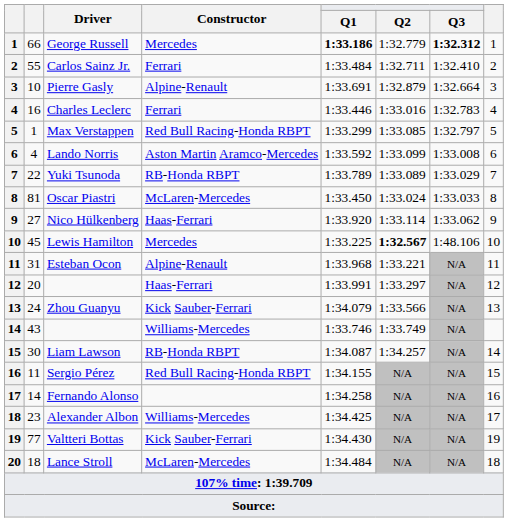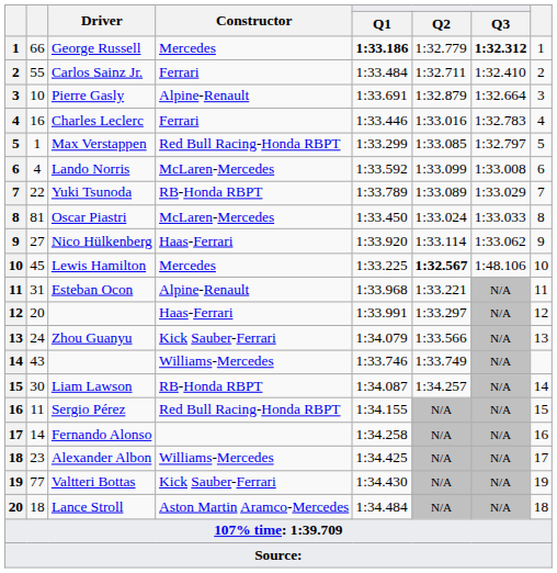 <table class="wikitable sortable" style="font-size: 85%;">
 <tr>
 <th rowspan="2"></th>
 <th rowspan="2"></th>
 <th rowspan="2">Driver</th>
 <th rowspan="2">Constructor</th>
 <th colspan="3" style="background:#eaecf0; text-align:center;"></th>
 <th rowspan="2"></th>
 </tr>
 <tr>
 <th scope="col">Q1</th>
 <th scope="col">Q2</th>
 <th scope="col">Q3</th>
 </tr>
 <tr>
 <th scope="row">1</th>
 <td align="center">66</td>
 <td data-sort-value="RUS"> <a href='#'>George Russell</a></td>
 <td><a href='#'>Mercedes</a></td>
 <td><strong>1:33.186</strong></td>
 <td>1:32.779</td>
 <td><strong>1:32.312</strong></td>
 <td align="center">1</td>
 </tr>
 <tr>
 <th scope="row">2</th>
 <td align="center">55</td>
 <td data-sort-value="SAI"> <a href='#'>Carlos Sainz Jr.</a></td>
 <td><a href='#'>Ferrari</a></td>
 <td>1:33.484</td>
 <td>1:32.711</td>
 <td>1:32.410</td>
 <td align="center">2</td>
 </tr>
 <tr>
 <th scope="row">3</th>
 <td align="center">10</td>
 <td data-sort-value="GAS"> <a href='#'>Pierre Gasly</a></td>
 <td><a href='#'>Alpine</a>-<a href='#'>Renault</a></td>
 <td>1:33.691</td>
 <td>1:32.879</td>
 <td>1:32.664</td>
 <td align="center">3</td>
 </tr>
 <tr>
 <th scope="row">4</th>
 <td align="center">16</td>
 <td data-sort-value="LEC"> <a href='#'>Charles Leclerc</a></td>
 <td><a href='#'>Ferrari</a></td>
 <td>1:33.446</td>
 <td>1:33.016</td>
 <td>1:32.783</td>
 <td align="center">4</td>
 </tr>
 <tr>
 <th scope="row">5</th>
 <td align="center">1</td>
 <td data-sort-value="VER"> <a href='#'>Max Verstappen</a></td>
 <td><a href='#'>Red Bull Racing</a>-<a href='#'>Honda RBPT</a></td>
 <td>1:33.299</td>
 <td>1:33.085</td>
 <td>1:32.797</td>
 <td align="center">5</td>
 </tr>
 <tr>
 <th scope="row">6</th>
 <td align="center">4</td>
 <td data-sort-value="NOR"> <a href='#'>Lando Norris</a></td>
-<td><a href='#'>Aston Martin</a> <a href='#'>Aramco</a>-<a href='#'>Mercedes</a></td>
+<td><a href='#'>McLaren</a>-<a href='#'>Mercedes</a></td>
 <td>1:33.592</td>
 <td>1:33.099</td>
 <td>1:33.008</td>
 <td align="center">6</td>
 </tr>
 <tr>
 <th scope="row">7</th>
 <td align="center">22</td>
 <td data-sort-value="TSU"> <a href='#'>Yuki Tsunoda</a></td>
 <td><a href='#'>RB</a>-<a href='#'>Honda RBPT</a></td>
 <td>1:33.789</td>
 <td>1:33.089</td>
 <td>1:33.029</td>
 <td align="center">7</td>
 </tr>
 <tr>
 <th scope="row">8</th>
 <td align="center">81</td>
 <td data-sort-value="PIA"> <a href='#'>Oscar Piastri</a></td>
 <td><a href='#'>McLaren</a>-<a href='#'>Mercedes</a></td>
 <td>1:33.450</td>
 <td>1:33.024</td>
 <td>1:33.033</td>
 <td align="center">8</td>
 </tr>
 <tr>
 <th scope="row">9</th>
 <td align="center">27</td>
 <td data-sort-value="HUL"> <a href='#'>Nico Hülkenberg</a></td>
 <td><a href='#'>Haas</a>-<a href='#'>Ferrari</a></td>
 <td>1:33.920</td>
 <td>1:33.114</td>
 <td>1:33.062</td>
 <td align="center">9</td>
 </tr>
 <tr>
 <th scope="row">10</th>
 <td align="center">45</td>
 <td data-sort-value="HAM"> <a href='#'>Lewis Hamilton</a></td>
 <td><a href='#'>Mercedes</a></td>
 <td>1:33.225</td>
 <td><strong>1:32.567</strong></td>
 <td>1:48.106</td>
 <td align="center">10</td>
 </tr>
 <tr>
 <th scope="row">11</th>
 <td align="center">31</td>
 <td data-sort-value="OCO"> <a href='#'>Esteban Ocon</a></td>
 <td><a href='#'>Alpine</a>-<a href='#'>Renault</a></td>
 <td>1:33.968</td>
 <td>1:33.221</td>
 <td style="background: silver" align="center" data-sort-value="11"><small>N/A</small></td>
 <td align="center">11</td>
 </tr>
 <tr>
 <th scope="row">12</th>
 <td align="center">20</td>
 <td data-sort-value="MAG"></td>
 <td><a href='#'>Haas</a>-<a href='#'>Ferrari</a></td>
 <td>1:33.991</td>
 <td>1:33.297</td>
 <td style="background: silver" align="center" data-sort-value="12"><small>N/A</small></td>
 <td align="center">12</td>
 </tr>
 <tr>
 <th scope="row">13</th>
 <td align="center">24</td>
 <td data-sort-value="ZHO"> <a href='#'>Zhou Guanyu</a></td>
 <td><a href='#'>Kick</a> <a href='#'>Sauber</a>-<a href='#'>Ferrari</a></td>
 <td>1:34.079</td>
 <td>1:33.566</td>
 <td style="background: silver" align="center" data-sort-value="13"><small>N/A</small></td>
 <td align="center">13</td>
 </tr>
 <tr>
 <th scope="row">14</th>
 <td align="center">43</td>
 <td data-sort-value="COL"></td>
 <td><a href='#'>Williams</a>-<a href='#'>Mercedes</a></td>
 <td>1:33.746</td>
 <td>1:33.749</td>
 <td style="background: silver" align="center" data-sort-value="14"><small>N/A</small></td>
 <td data-sort-value="20" align="center"></td>
 </tr>
 <tr>
 <th scope="row">15</th>
 <td align="center">30</td>
 <td data-sort-value="LAW"> <a href='#'>Liam Lawson</a></td>
 <td nowrap><a href='#'>RB</a>-<a href='#'>Honda RBPT</a></td>
 <td>1:34.087</td>
 <td>1:34.257</td>
 <td style="background: silver" align="center" data-sort-value="15"><small>N/A</small></td>
 <td align="center">14</td>
 </tr>
 <tr>
 <th scope="row">16</th>
 <td align="center">11</td>
 <td data-sort-value="PER"> <a href='#'>Sergio Pérez</a></td>
 <td><a href='#'>Red Bull Racing</a>-<a href='#'>Honda RBPT</a></td>
 <td>1:34.155</td>
 <td style="background: silver" align="center" data-sort-value="16"><small>N/A</small></td>
 <td style="background: silver" align="center" data-sort-value="16"><small>N/A</small></td>
 <td align="center">15</td>
 </tr>
 <tr>
 <th scope="row">17</th>
 <td align="center">14</td>
 <td data-sort-value="ALO"> <a href='#'>Fernando Alonso</a></td>
 <td></td>
 <td>1:34.258</td>
 <td style="background: silver" align="center" data-sort-value="17"><small>N/A</small></td>
 <td style="background: silver" align="center" data-sort-value="17"><small>N/A</small></td>
 <td align="center">16</td>
 </tr>
 <tr>
 <th scope="row">18</th>
 <td align="center">23</td>
 <td data-sort-value="ALB"> <a href='#'>Alexander Albon</a></td>
 <td><a href='#'>Williams</a>-<a href='#'>Mercedes</a></td>
 <td>1:34.425</td>
 <td style="background: silver" align="center" data-sort-value="18"><small>N/A</small></td>
 <td style="background: silver" align="center" data-sort-value="18"><small>N/A</small></td>
 <td align="center">17</td>
 </tr>
 <tr>
 <th scope="row">19</th>
 <td align="center">77</td>
 <td data-sort-value="BOT"> <a href='#'>Valtteri Bottas</a></td>
 <td><a href='#'>Kick</a> <a href='#'>Sauber</a>-<a href='#'>Ferrari</a></td>
 <td>1:34.430</td>
 <td style="background: silver" align="center" data-sort-value="19"><small>N/A</small></td>
 <td style="background: silver" align="center" data-sort-value="19"><small>N/A</small></td>
 <td data-sort-value="19" align="center">19</td>
 </tr>
 <tr>
 <th scope="row">20</th>
 <td align="center">18</td>
 <td data-sort-value="STR"> <a href='#'>Lance Stroll</a></td>
-<td><a href='#'>McLaren</a>-<a href='#'>Mercedes</a></td>
+<td><a href='#'>Aston Martin</a> <a href='#'>Aramco</a>-<a href='#'>Mercedes</a></td>
 <td>1:34.484</td>
 <td style="background: silver" align="center" data-sort-value="20"><small>N/A</small></td>
 <td style="background: silver" align="center" data-sort-value="20"><small>N/A</small></td>
 <td align="center">18</td>
 </tr>
 <tr class="sortbottom">
 <td colspan="8" style="background-color:#eaecf0;text-align:center"><strong><a href='#'>107% time</a>: 1:39.709</strong></td>
 </tr>
 <tr class="sortbottom">
 <td colspan="8" style="background-color:#eaecf0;text-align:center"><strong>Source:</strong></td>
 </tr>
 </table>
